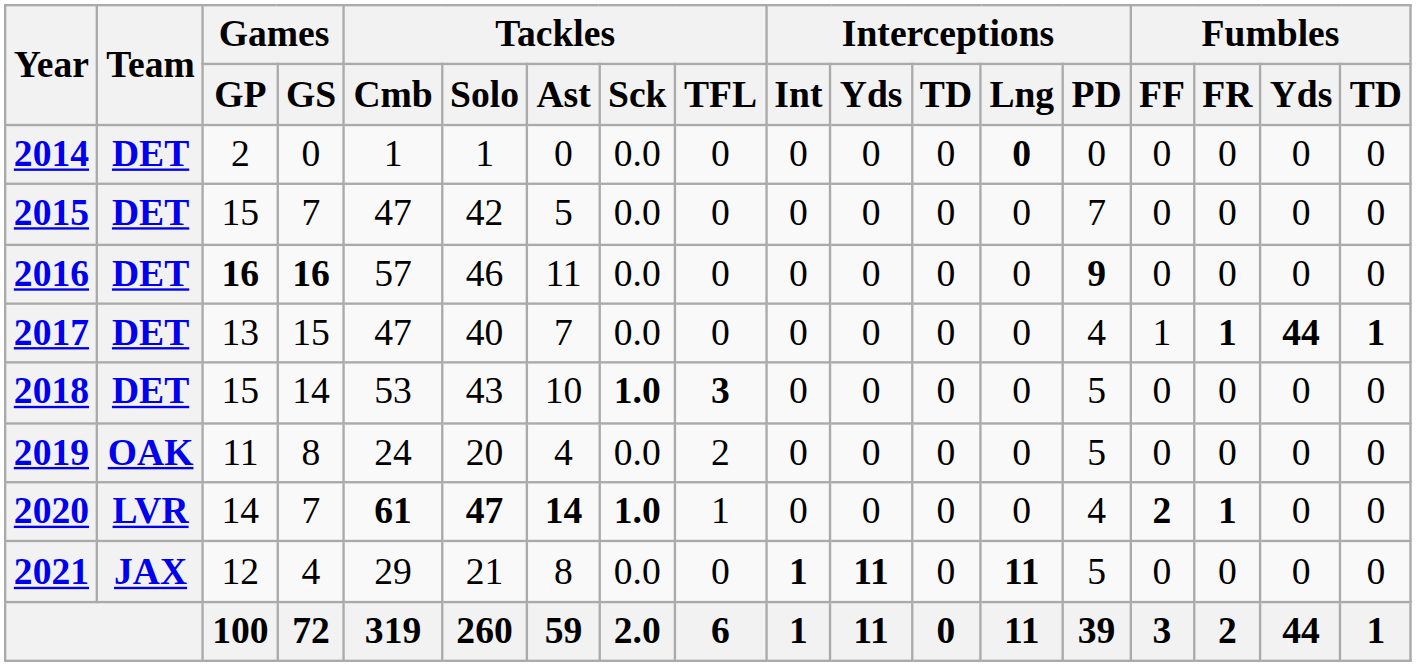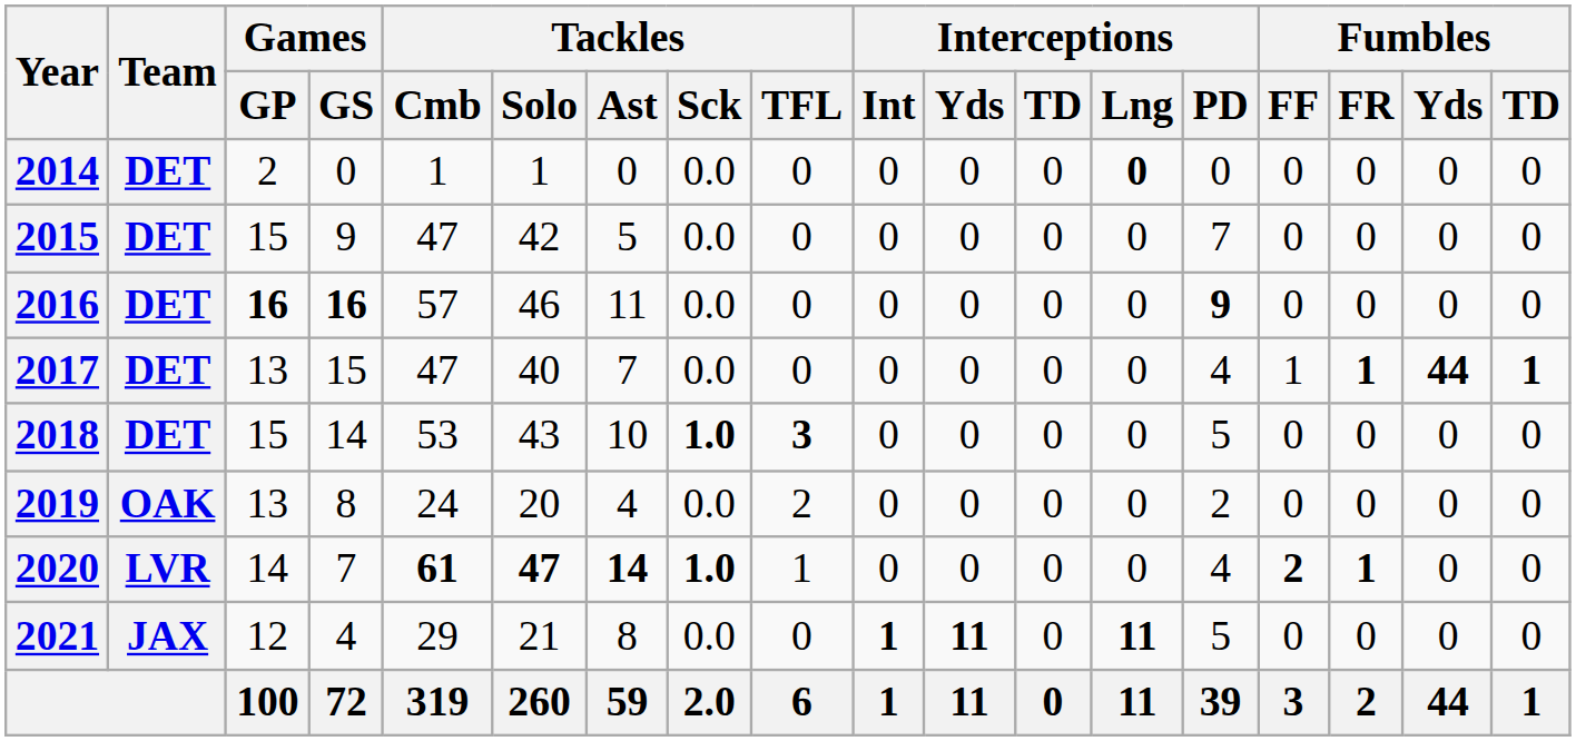 <table class="wikitable" style="text-align:center">
 <tr>
 <th rowspan="2">Year</th>
 <th rowspan="2">Team</th>
 <th colspan="2">Games</th>
 <th colspan="5">Tackles</th>
 <th colspan="5">Interceptions</th>
 <th colspan="4">Fumbles</th>
 </tr>
 <tr>
 <th>GP</th>
 <th>GS</th>
 <th>Cmb</th>
 <th>Solo</th>
 <th>Ast</th>
 <th>Sck</th>
 <th>TFL</th>
 <th>Int</th>
 <th>Yds</th>
 <th>TD</th>
 <th>Lng</th>
 <th>PD</th>
 <th>FF</th>
 <th>FR</th>
 <th>Yds</th>
 <th>TD</th>
 </tr>
 <tr>
 <th><a href='#'>2014</a></th>
 <th><a href='#'>DET</a></th>
 <td>2</td>
 <td>0</td>
 <td>1</td>
 <td>1</td>
 <td>0</td>
 <td>0.0</td>
 <td>0</td>
 <td>0</td>
 <td>0</td>
 <td>0</td>
 <td><strong>0</strong></td>
 <td>0</td>
 <td>0</td>
 <td>0</td>
 <td>0</td>
 <td>0</td>
 </tr>
 <tr>
 <th><a href='#'>2015</a></th>
 <th><a href='#'>DET</a></th>
 <td>15</td>
-<td>7</td>
+<td>9</td>
 <td>47</td>
 <td>42</td>
 <td>5</td>
 <td>0.0</td>
 <td>0</td>
 <td>0</td>
 <td>0</td>
 <td>0</td>
 <td>0</td>
 <td>7</td>
 <td>0</td>
 <td>0</td>
 <td>0</td>
 <td>0</td>
 </tr>
 <tr>
 <th><a href='#'>2016</a></th>
 <th><a href='#'>DET</a></th>
 <td><strong>16</strong></td>
 <td><strong>16</strong></td>
 <td>57</td>
 <td>46</td>
 <td>11</td>
 <td>0.0</td>
 <td>0</td>
 <td>0</td>
 <td>0</td>
 <td>0</td>
 <td>0</td>
 <td><strong>9</strong></td>
 <td>0</td>
 <td>0</td>
 <td>0</td>
 <td>0</td>
 </tr>
 <tr>
 <th><a href='#'>2017</a></th>
 <th><a href='#'>DET</a></th>
 <td>13</td>
 <td>15</td>
 <td>47</td>
 <td>40</td>
 <td>7</td>
 <td>0.0</td>
 <td>0</td>
 <td>0</td>
 <td>0</td>
 <td>0</td>
 <td>0</td>
 <td>4</td>
 <td>1</td>
 <td><strong>1</strong></td>
 <td><strong>44</strong></td>
 <td><strong>1</strong></td>
 </tr>
 <tr>
 <th><a href='#'>2018</a></th>
 <th><a href='#'>DET</a></th>
 <td>15</td>
 <td>14</td>
 <td>53</td>
 <td>43</td>
 <td>10</td>
 <td><strong>1.0</strong></td>
 <td><strong>3</strong></td>
 <td>0</td>
 <td>0</td>
 <td>0</td>
 <td>0</td>
 <td>5</td>
 <td>0</td>
 <td>0</td>
 <td>0</td>
 <td>0</td>
 </tr>
 <tr>
 <th><a href='#'>2019</a></th>
 <th><a href='#'>OAK</a></th>
-<td>11</td>
+<td>13</td>
 <td>8</td>
 <td>24</td>
 <td>20</td>
 <td>4</td>
 <td>0.0</td>
 <td>2</td>
 <td>0</td>
 <td>0</td>
 <td>0</td>
 <td>0</td>
-<td>5</td>
+<td>2</td>
 <td>0</td>
 <td>0</td>
 <td>0</td>
 <td>0</td>
 </tr>
 <tr>
 <th><a href='#'>2020</a></th>
 <th><a href='#'>LVR</a></th>
 <td>14</td>
 <td>7</td>
 <td><strong>61</strong></td>
 <td><strong>47</strong></td>
 <td><strong>14</strong></td>
 <td><strong>1.0</strong></td>
 <td>1</td>
 <td>0</td>
 <td>0</td>
 <td>0</td>
 <td>0</td>
 <td>4</td>
 <td><strong>2</strong></td>
 <td><strong>1</strong></td>
 <td>0</td>
 <td>0</td>
 </tr>
 <tr>
 <th><a href='#'>2021</a></th>
 <th><a href='#'>JAX</a></th>
 <td>12</td>
 <td>4</td>
 <td>29</td>
 <td>21</td>
 <td>8</td>
 <td>0.0</td>
 <td>0</td>
 <td><strong>1</strong></td>
 <td><strong>11</strong></td>
 <td>0</td>
 <td><strong>11</strong></td>
 <td>5</td>
 <td>0</td>
 <td>0</td>
 <td>0</td>
 <td>0</td>
 </tr>
 <tr>
 <th colspan="2"></th>
 <th>100</th>
 <th>72</th>
 <th>319</th>
 <th>260</th>
 <th>59</th>
 <th>2.0</th>
 <th>6</th>
 <th>1</th>
 <th>11</th>
 <th>0</th>
 <th>11</th>
 <th>39</th>
 <th>3</th>
 <th>2</th>
 <th>44</th>
 <th>1</th>
 </tr>
 </table>
